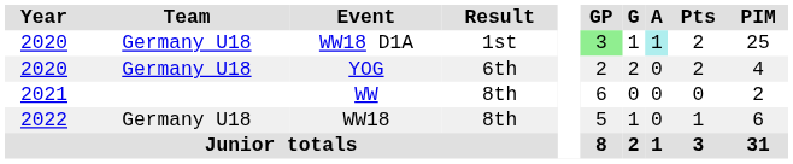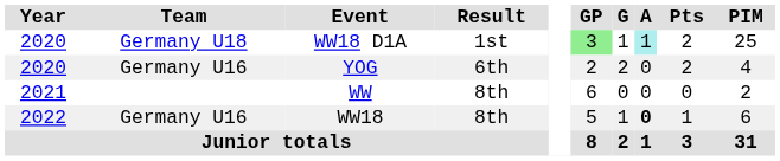 <table border="0" cellpadding="1" cellspacing="0" style="text-align:center; width:40em">
 <tr align="centre" bgcolor="#e0e0e0">
 <th>Year</th>
 <th>Team</th>
 <th>Event</th>
 <th>Result</th>
 <th rowspan="98" bgcolor="#ffffff"> </th>
 <th>GP</th>
 <th>G</th>
 <th>A</th>
 <th>Pts</th>
 <th>PIM</th>
 </tr>
 <tr>
 <td><a href='#'>2020</a></td>
 <td><a href='#'>Germany U18</a></td>
 <td><a href='#'>WW18</a> D1A</td>
 <td>1st</td>
 <td style="background: lightgreen;">3</td>
 <td>1</td>
 <td style="background: paleturquoise;">1</td>
 <td>2</td>
 <td>25</td>
 </tr>
 <tr bgcolor="#f0f0f0">
 <td><a href='#'>2020</a></td>
-<td><a href='#'>Germany U18</a></td>
+<td>Germany U16</td>
 <td><a href='#'>YOG</a></td>
 <td>6th</td>
 <td>2</td>
 <td>2</td>
 <td>0</td>
 <td>2</td>
 <td>4</td>
 </tr>
 <tr>
 <td><a href='#'>2021</a></td>
 <td></td>
 <td><a href='#'>WW</a></td>
 <td>8th</td>
 <td>6</td>
 <td>0</td>
 <td>0</td>
 <td>0</td>
 <td>2</td>
 </tr>
 <tr bgcolor="#f0f0f0">
 <td><a href='#'>2022</a></td>
-<td>Germany U18</td>
+<td>Germany U16</td>
 <td>WW18</td>
 <td>8th</td>
 <td>5</td>
 <td>1</td>
-<td>0</td>
+<td><strong>0</strong></td>
 <td>1</td>
 <td>6</td>
 </tr>
 <tr align="centre" bgcolor="#e0e0e0">
 <th colspan="4">Junior totals</th>
 <th>8</th>
 <th>2</th>
 <th>1</th>
 <th>3</th>
 <th>31</th>
 </tr>
 </table>
